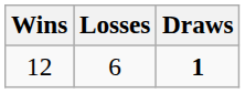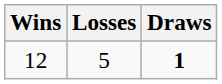 <table class="wikitable">
 <tr>
 <th>Wins</th>
 <th>Losses</th>
 <th>Draws</th>
 </tr>
 <tr>
 <td align=center>12</td>
-<td align=center>6</td>
+<td align=center>5</td>
 <td align=center><strong>1</strong></td>
 </tr>
 </table>
